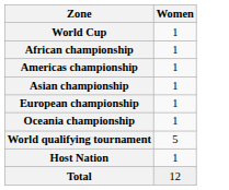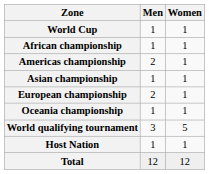 <table class="wikitable plainrowheaders" style="text-align:center;">
 <tr>
 <th scope="col">Zone</th>
+<th scope="col">Men</th>
 <th scope="col">Women</th>
 </tr>
 <tr>
 <th scope="row">World Cup</th>
 <td>1</td>
+<td>1</td>
 </tr>
 <tr>
 <th scope="row">African championship</th>
 <td>1</td>
+<td>1</td>
 </tr>
 <tr>
 <th scope="row">Americas championship</th>
+<td>2</td>
 <td>1</td>
 </tr>
 <tr>
 <th scope="row">Asian championship</th>
 <td>1</td>
+<td>1</td>
 </tr>
 <tr>
 <th scope="row">European championship</th>
+<td>2</td>
 <td>1</td>
 </tr>
 <tr>
 <th scope="row">Oceania championship</th>
 <td>1</td>
+<td>1</td>
 </tr>
 <tr>
 <th scope="row">World qualifying tournament</th>
+<td>3</td>
 <td>5</td>
 </tr>
 <tr>
 <th scope="row">Host Nation</th>
 <td>1</td>
+<td>1</td>
 </tr>
 <tr bgcolor=#EFEFEF>
 <th scope="row"><strong>Total</strong></th>
 <td>12</td>
+<td>12</td>
 </tr>
 </table>
